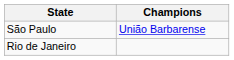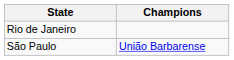 <table class="wikitable">
 <tr>
 <th width=160px>State</th>
 <th width=160px>Champions</th>
 </tr>
 <tr>
+<td> Rio de Janeiro</td>
+<td></td>
+</tr>
+<tr>
 <td> São Paulo</td>
 <td><a href='#'>União Barbarense</a></td>
 </tr>
-<tr>
-<td> Rio de Janeiro</td>
-<td></td>
-</tr>
 </table>
